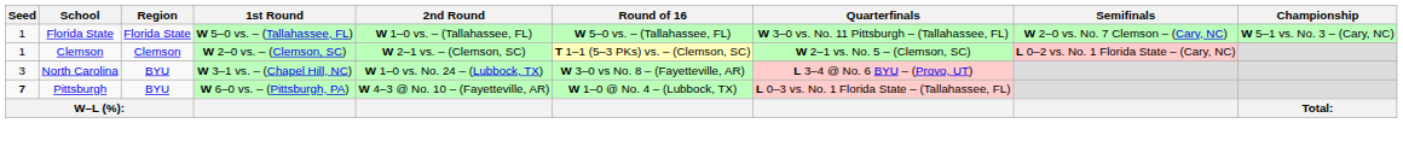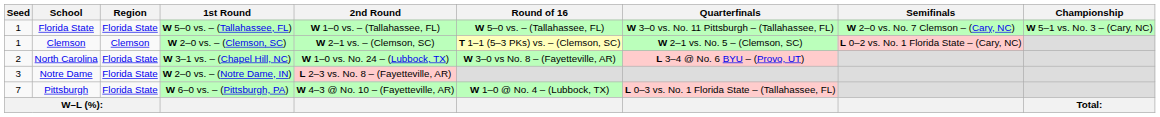 <table class="sortable wikitable" style="white-space:nowrap; text-align:center; font-size:90%;">
 <tr>
 <th>Seed</th>
 <th>School</th>
 <th>Region</th>
 <th>1st Round</th>
 <th>2nd Round</th>
 <th>Round of 16</th>
 <th>Quarterfinals</th>
 <th>Semifinals</th>
 <th>Championship</th>
 </tr>
 <tr>
 <td>1</td>
 <td><a href='#'>Florida State</a></td>
 <td><a href='#'>Florida State</a></td>
 <td style="background:#bfb;"><strong>W</strong> 5–0 vs.  – (<a href='#'>Tallahassee, FL</a>)</td>
 <td style="background:#bfb;"><strong>W</strong> 1–0 vs.  – (Tallahassee, FL)</td>
 <td style="background:#bfb;"><strong>W</strong> 5–0 vs.  – (Tallahassee, FL)</td>
 <td style="background:#bfb;"><strong>W</strong> 3–0 vs. No. 11 Pittsburgh – (Tallahassee, FL)</td>
 <td style="background:#bfb;"><strong>W</strong> 2–0 vs. No. 7 Clemson – (<a href='#'>Cary, NC</a>)</td>
 <td style="background:#bfb;"><strong>W</strong> 5–1 vs. No. 3  – (Cary, NC)</td>
 </tr>
 <tr>
 <td>1</td>
 <td><a href='#'>Clemson</a></td>
 <td><a href='#'>Clemson</a></td>
 <td style="background:#bfb;"><strong>W</strong> 2–0 vs.  – (<a href='#'>Clemson, SC</a>)</td>
 <td style="background:#bfb;"><strong>W</strong> 2–1 vs.  – (Clemson, SC)</td>
 <td style="background:#ffb;"><strong>T</strong> 1–1 (5–3 PKs) vs.  – (Clemson, SC)</td>
 <td style="background:#bfb;"><strong>W</strong> 2–1  vs. No. 5  – (Clemson, SC)</td>
 <td style="background:#fcc;"><strong>L</strong> 0–2 vs. No. 1 Florida State – (Cary, NC)</td>
 <td bgcolor=#ddd></td>
 </tr>
 <tr>
-<td>3</td>
+<td>2</td>
 <td><a href='#'>North Carolina</a></td>
-<td><a href='#'>BYU</a></td>
+<td><a href='#'>Florida State</a></td>
 <td style="background:#bfb;"><strong>W</strong> 3–1 vs.  – (<a href='#'>Chapel Hill, NC</a>)</td>
 <td style="background:#bfb;"><strong>W</strong> 1–0 vs. No. 24  – (<a href='#'>Lubbock, TX</a>)</td>
 <td style="background:#bfb;"><strong>W</strong> 3–0  vs No. 8  – (Fayetteville, AR)</td>
 <td style="background:#fcc;"><strong>L</strong> 3–4 @ No. 6 <a href='#'>BYU</a> – (<a href='#'>Provo, UT</a>)</td>
 <td bgcolor=#ddd></td>
 <td bgcolor=#ddd></td>
 </tr>
 <tr>
-<td><strong>7</strong></td>
+<td>3</td>
+<td><a href='#'>Notre Dame</a></td>
+<td><a href='#'>Florida State</a></td>
+<td style="background:#bfb;"><strong>W</strong> 2–0 vs.  – (<a href='#'>Notre Dame, IN</a>)</td>
+<td style="background:#fcc;"><strong>L</strong> 2–3 vs. No. 8  – (Fayetteville, AR)</td>
+<td bgcolor=#ddd></td>
+<td bgcolor=#ddd></td>
+<td bgcolor=#ddd></td>
+<td bgcolor=#ddd></td>
+</tr>
+<tr>
+<td>7</td>
 <td><a href='#'>Pittsburgh</a></td>
-<td><a href='#'>BYU</a></td>
+<td><a href='#'>Florida State</a></td>
 <td style="background:#bfb;"><strong>W</strong> 6–0 vs.  – (<a href='#'>Pittsburgh, PA</a>)</td>
 <td style="background:#bfb;"><strong>W</strong> 4–3 @ No. 10  – (Fayetteville, AR)</td>
 <td style="background:#bfb;"><strong>W</strong> 1–0 @ No. 4  – (Lubbock, TX)</td>
 <td style="background:#fcc;"><strong>L</strong> 0–3 vs. No. 1 Florida State – (Tallahassee, FL)</td>
 <td bgcolor=#ddd></td>
 <td bgcolor=#ddd></td>
 </tr>
 <tr>
 <th colspan=3>W–L (%):</th>
 <th></th>
 <th></th>
 <th></th>
 <th></th>
 <th></th>
 <th> Total: </th>
 </tr>
 </table>
